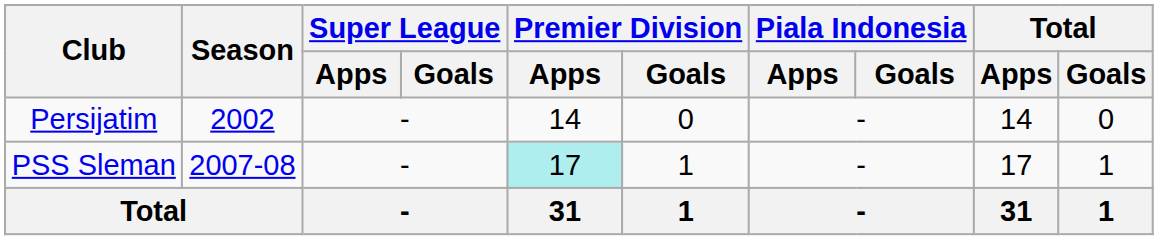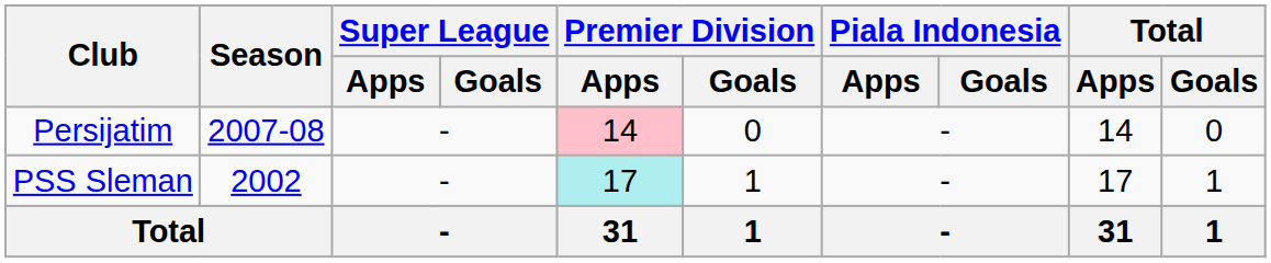 <table class="wikitable" style="font-size:90%; text-align:center;">
 <tr>
 <th rowspan="2">Club</th>
 <th rowspan="2">Season</th>
 <th colspan="2"><a href='#'>Super League</a></th>
 <th colspan="2"><a href='#'>Premier Division</a></th>
 <th colspan="2"><a href='#'>Piala Indonesia</a></th>
 <th colspan="2">Total</th>
 </tr>
 <tr>
 <th>Apps</th>
 <th>Goals</th>
 <th>Apps</th>
 <th>Goals</th>
 <th>Apps</th>
 <th>Goals</th>
 <th>Apps</th>
 <th>Goals</th>
 </tr>
 <tr>
 <td rowspan="1"><a href='#'>Persijatim</a></td>
-<td><a href='#'>2002</a></td>
+<td><a href='#'>2007-08</a></td>
 <td colspan="2">-</td>
-<td>14</td>
+<td style="background: pink;">14</td>
 <td>0</td>
 <td colspan="2">-</td>
 <td>14</td>
 <td>0</td>
 </tr>
 <tr>
 <td rowspan="1"><a href='#'>PSS Sleman</a></td>
-<td><a href='#'>2007-08</a></td>
+<td><a href='#'>2002</a></td>
 <td colspan="2">-</td>
 <td style="background: paleturquoise;">17</td>
 <td>1</td>
 <td colspan="2">-</td>
 <td>17</td>
 <td>1</td>
 </tr>
 <tr>
 <th colspan="2">Total</th>
 <th colspan="2">-</th>
 <th>31</th>
 <th>1</th>
 <th colspan="2">-</th>
 <th>31</th>
 <th>1</th>
 </tr>
 </table>
